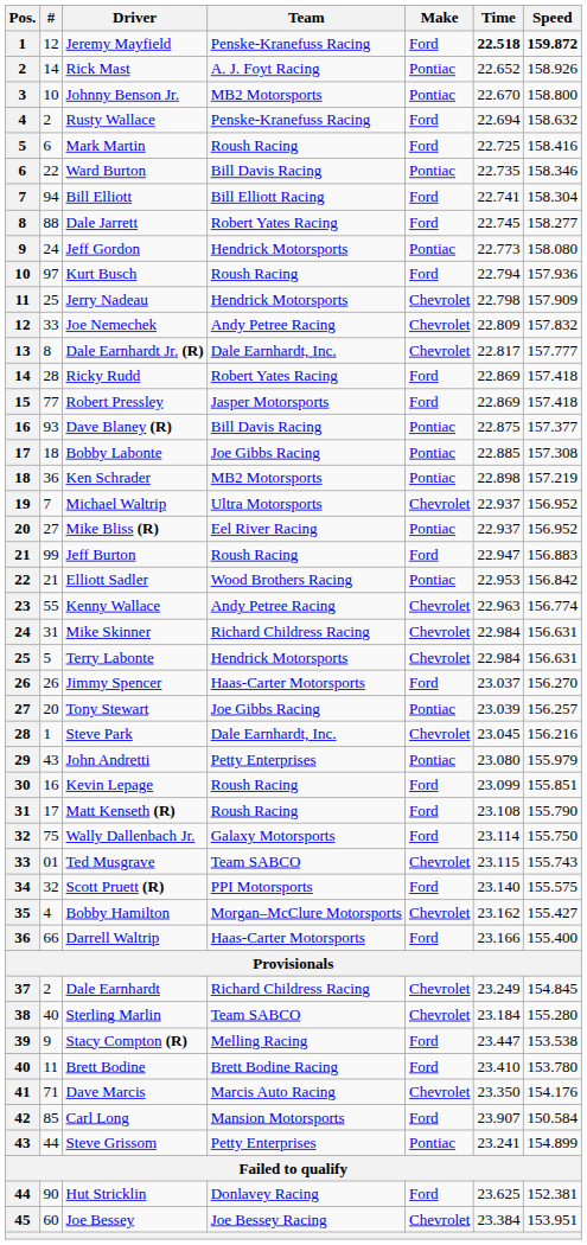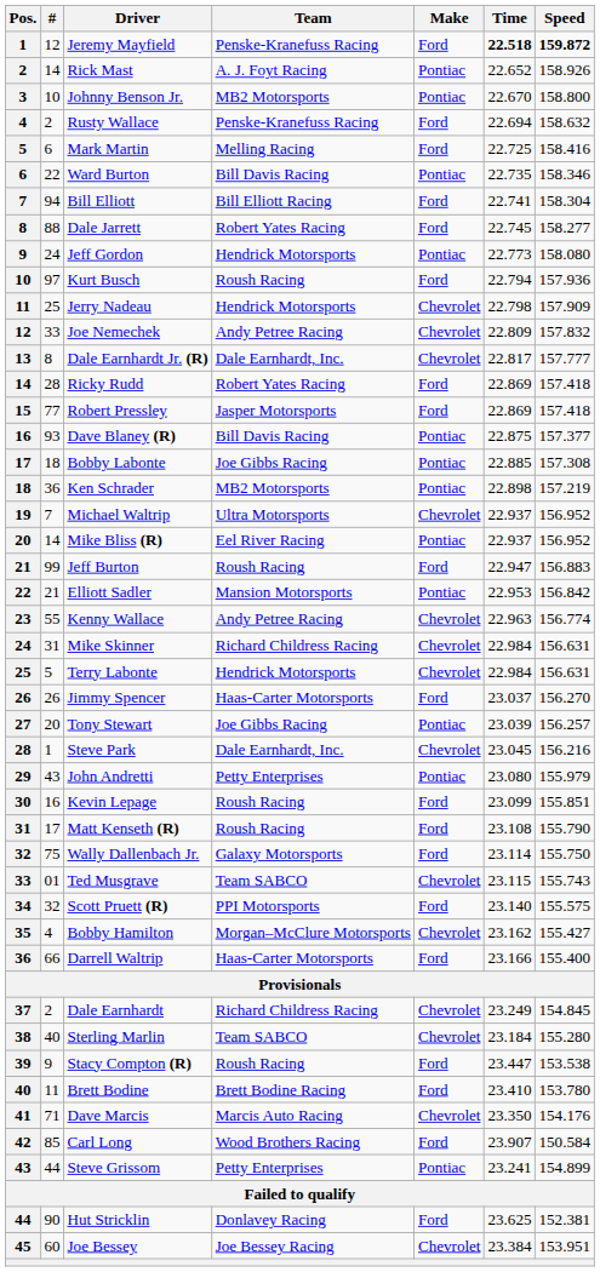 <table class="wikitable" style="font-size:95%">
 <tr>
 <th>Pos.</th>
 <th>#</th>
 <th>Driver</th>
 <th>Team</th>
 <th>Make</th>
 <th>Time</th>
 <th>Speed</th>
 </tr>
 <tr>
 <th>1</th>
 <td>12</td>
 <td><a href='#'>Jeremy Mayfield</a></td>
 <td><a href='#'>Penske-Kranefuss Racing</a></td>
 <td><a href='#'>Ford</a></td>
 <td><strong>22.518</strong></td>
 <td><strong>159.872</strong></td>
 </tr>
 <tr>
 <th>2</th>
 <td>14</td>
 <td><a href='#'>Rick Mast</a></td>
 <td><a href='#'>A. J. Foyt Racing</a></td>
 <td><a href='#'>Pontiac</a></td>
 <td>22.652</td>
 <td>158.926</td>
 </tr>
 <tr>
 <th>3</th>
 <td>10</td>
 <td><a href='#'>Johnny Benson Jr.</a></td>
 <td><a href='#'>MB2 Motorsports</a></td>
 <td><a href='#'>Pontiac</a></td>
 <td>22.670</td>
 <td>158.800</td>
 </tr>
 <tr>
 <th>4</th>
 <td>2</td>
 <td><a href='#'>Rusty Wallace</a></td>
 <td><a href='#'>Penske-Kranefuss Racing</a></td>
 <td><a href='#'>Ford</a></td>
 <td>22.694</td>
 <td>158.632</td>
 </tr>
 <tr>
 <th>5</th>
 <td>6</td>
 <td><a href='#'>Mark Martin</a></td>
-<td><a href='#'>Roush Racing</a></td>
+<td><a href='#'>Melling Racing</a></td>
 <td><a href='#'>Ford</a></td>
 <td>22.725</td>
 <td>158.416</td>
 </tr>
 <tr>
 <th>6</th>
 <td>22</td>
 <td><a href='#'>Ward Burton</a></td>
 <td><a href='#'>Bill Davis Racing</a></td>
 <td><a href='#'>Pontiac</a></td>
 <td>22.735</td>
 <td>158.346</td>
 </tr>
 <tr>
 <th>7</th>
 <td>94</td>
 <td><a href='#'>Bill Elliott</a></td>
 <td><a href='#'>Bill Elliott Racing</a></td>
 <td><a href='#'>Ford</a></td>
 <td>22.741</td>
 <td>158.304</td>
 </tr>
 <tr>
 <th>8</th>
 <td>88</td>
 <td><a href='#'>Dale Jarrett</a></td>
 <td><a href='#'>Robert Yates Racing</a></td>
 <td><a href='#'>Ford</a></td>
 <td>22.745</td>
 <td>158.277</td>
 </tr>
 <tr>
 <th>9</th>
 <td>24</td>
 <td><a href='#'>Jeff Gordon</a></td>
 <td><a href='#'>Hendrick Motorsports</a></td>
 <td><a href='#'>Pontiac</a></td>
 <td>22.773</td>
 <td>158.080</td>
 </tr>
 <tr>
 <th>10</th>
 <td>97</td>
 <td><a href='#'>Kurt Busch</a></td>
 <td><a href='#'>Roush Racing</a></td>
 <td><a href='#'>Ford</a></td>
 <td>22.794</td>
 <td>157.936</td>
 </tr>
 <tr>
 <th>11</th>
 <td>25</td>
 <td><a href='#'>Jerry Nadeau</a></td>
 <td><a href='#'>Hendrick Motorsports</a></td>
 <td><a href='#'>Chevrolet</a></td>
 <td>22.798</td>
 <td>157.909</td>
 </tr>
 <tr>
 <th>12</th>
 <td>33</td>
 <td><a href='#'>Joe Nemechek</a></td>
 <td><a href='#'>Andy Petree Racing</a></td>
 <td><a href='#'>Chevrolet</a></td>
 <td>22.809</td>
 <td>157.832</td>
 </tr>
 <tr>
 <th>13</th>
 <td>8</td>
 <td><a href='#'>Dale Earnhardt Jr.</a> <strong>(R)</strong></td>
 <td><a href='#'>Dale Earnhardt, Inc.</a></td>
 <td><a href='#'>Chevrolet</a></td>
 <td>22.817</td>
 <td>157.777</td>
 </tr>
 <tr>
 <th>14</th>
 <td>28</td>
 <td><a href='#'>Ricky Rudd</a></td>
 <td><a href='#'>Robert Yates Racing</a></td>
 <td><a href='#'>Ford</a></td>
 <td>22.869</td>
 <td>157.418</td>
 </tr>
 <tr>
 <th>15</th>
 <td>77</td>
 <td><a href='#'>Robert Pressley</a></td>
 <td><a href='#'>Jasper Motorsports</a></td>
 <td><a href='#'>Ford</a></td>
 <td>22.869</td>
 <td>157.418</td>
 </tr>
 <tr>
 <th>16</th>
 <td>93</td>
 <td><a href='#'>Dave Blaney</a> <strong>(R)</strong></td>
 <td><a href='#'>Bill Davis Racing</a></td>
 <td><a href='#'>Pontiac</a></td>
 <td>22.875</td>
 <td>157.377</td>
 </tr>
 <tr>
 <th>17</th>
 <td>18</td>
 <td><a href='#'>Bobby Labonte</a></td>
 <td><a href='#'>Joe Gibbs Racing</a></td>
 <td><a href='#'>Pontiac</a></td>
 <td>22.885</td>
 <td>157.308</td>
 </tr>
 <tr>
 <th>18</th>
 <td>36</td>
 <td><a href='#'>Ken Schrader</a></td>
 <td><a href='#'>MB2 Motorsports</a></td>
 <td><a href='#'>Pontiac</a></td>
 <td>22.898</td>
 <td>157.219</td>
 </tr>
 <tr>
 <th>19</th>
 <td>7</td>
 <td><a href='#'>Michael Waltrip</a></td>
 <td><a href='#'>Ultra Motorsports</a></td>
 <td><a href='#'>Chevrolet</a></td>
 <td>22.937</td>
 <td>156.952</td>
 </tr>
 <tr>
 <th>20</th>
-<td>27</td>
+<td>14</td>
 <td><a href='#'>Mike Bliss</a> <strong>(R)</strong></td>
 <td><a href='#'>Eel River Racing</a></td>
 <td><a href='#'>Pontiac</a></td>
 <td>22.937</td>
 <td>156.952</td>
 </tr>
 <tr>
 <th>21</th>
 <td>99</td>
 <td><a href='#'>Jeff Burton</a></td>
 <td><a href='#'>Roush Racing</a></td>
 <td><a href='#'>Ford</a></td>
 <td>22.947</td>
 <td>156.883</td>
 </tr>
 <tr>
 <th>22</th>
 <td>21</td>
 <td><a href='#'>Elliott Sadler</a></td>
-<td><a href='#'>Wood Brothers Racing</a></td>
+<td><a href='#'>Mansion Motorsports</a></td>
 <td><a href='#'>Pontiac</a></td>
 <td>22.953</td>
 <td>156.842</td>
 </tr>
 <tr>
 <th>23</th>
 <td>55</td>
 <td><a href='#'>Kenny Wallace</a></td>
 <td><a href='#'>Andy Petree Racing</a></td>
 <td><a href='#'>Chevrolet</a></td>
 <td>22.963</td>
 <td>156.774</td>
 </tr>
 <tr>
 <th>24</th>
 <td>31</td>
 <td><a href='#'>Mike Skinner</a></td>
 <td><a href='#'>Richard Childress Racing</a></td>
 <td><a href='#'>Chevrolet</a></td>
 <td>22.984</td>
 <td>156.631</td>
 </tr>
 <tr>
 <th>25</th>
 <td>5</td>
 <td><a href='#'>Terry Labonte</a></td>
 <td><a href='#'>Hendrick Motorsports</a></td>
 <td><a href='#'>Chevrolet</a></td>
 <td>22.984</td>
 <td>156.631</td>
 </tr>
 <tr>
 <th>26</th>
 <td>26</td>
 <td><a href='#'>Jimmy Spencer</a></td>
 <td><a href='#'>Haas-Carter Motorsports</a></td>
 <td><a href='#'>Ford</a></td>
 <td>23.037</td>
 <td>156.270</td>
 </tr>
 <tr>
 <th>27</th>
 <td>20</td>
 <td><a href='#'>Tony Stewart</a></td>
 <td><a href='#'>Joe Gibbs Racing</a></td>
 <td><a href='#'>Pontiac</a></td>
 <td>23.039</td>
 <td>156.257</td>
 </tr>
 <tr>
 <th>28</th>
 <td>1</td>
 <td><a href='#'>Steve Park</a></td>
 <td><a href='#'>Dale Earnhardt, Inc.</a></td>
 <td><a href='#'>Chevrolet</a></td>
 <td>23.045</td>
 <td>156.216</td>
 </tr>
 <tr>
 <th>29</th>
 <td>43</td>
 <td><a href='#'>John Andretti</a></td>
 <td><a href='#'>Petty Enterprises</a></td>
 <td><a href='#'>Pontiac</a></td>
 <td>23.080</td>
 <td>155.979</td>
 </tr>
 <tr>
 <th>30</th>
 <td>16</td>
 <td><a href='#'>Kevin Lepage</a></td>
 <td><a href='#'>Roush Racing</a></td>
 <td><a href='#'>Ford</a></td>
 <td>23.099</td>
 <td>155.851</td>
 </tr>
 <tr>
 <th>31</th>
 <td>17</td>
 <td><a href='#'>Matt Kenseth</a> <strong>(R)</strong></td>
 <td><a href='#'>Roush Racing</a></td>
 <td><a href='#'>Ford</a></td>
 <td>23.108</td>
 <td>155.790</td>
 </tr>
 <tr>
 <th>32</th>
 <td>75</td>
 <td><a href='#'>Wally Dallenbach Jr.</a></td>
 <td><a href='#'>Galaxy Motorsports</a></td>
 <td><a href='#'>Ford</a></td>
 <td>23.114</td>
 <td>155.750</td>
 </tr>
 <tr>
 <th>33</th>
 <td>01</td>
 <td><a href='#'>Ted Musgrave</a></td>
 <td><a href='#'>Team SABCO</a></td>
 <td><a href='#'>Chevrolet</a></td>
 <td>23.115</td>
 <td>155.743</td>
 </tr>
 <tr>
 <th>34</th>
 <td>32</td>
 <td><a href='#'>Scott Pruett</a> <strong>(R)</strong></td>
 <td><a href='#'>PPI Motorsports</a></td>
 <td><a href='#'>Ford</a></td>
 <td>23.140</td>
 <td>155.575</td>
 </tr>
 <tr>
 <th>35</th>
 <td>4</td>
 <td><a href='#'>Bobby Hamilton</a></td>
 <td><a href='#'>Morgan–McClure Motorsports</a></td>
 <td><a href='#'>Chevrolet</a></td>
 <td>23.162</td>
 <td>155.427</td>
 </tr>
 <tr>
 <th>36</th>
 <td>66</td>
 <td><a href='#'>Darrell Waltrip</a></td>
 <td><a href='#'>Haas-Carter Motorsports</a></td>
 <td><a href='#'>Ford</a></td>
 <td>23.166</td>
 <td>155.400</td>
 </tr>
 <tr>
 <th colspan="7">Provisionals</th>
 </tr>
 <tr>
 <th>37</th>
 <td>2</td>
 <td><a href='#'>Dale Earnhardt</a></td>
 <td><a href='#'>Richard Childress Racing</a></td>
 <td><a href='#'>Chevrolet</a></td>
 <td>23.249</td>
 <td>154.845</td>
 </tr>
 <tr>
 <th>38</th>
 <td>40</td>
 <td><a href='#'>Sterling Marlin</a></td>
 <td><a href='#'>Team SABCO</a></td>
 <td><a href='#'>Chevrolet</a></td>
 <td>23.184</td>
 <td>155.280</td>
 </tr>
 <tr>
 <th>39</th>
 <td>9</td>
 <td><a href='#'>Stacy Compton</a> <strong>(R)</strong></td>
-<td><a href='#'>Melling Racing</a></td>
+<td><a href='#'>Roush Racing</a></td>
 <td><a href='#'>Ford</a></td>
 <td>23.447</td>
 <td>153.538</td>
 </tr>
 <tr>
 <th>40</th>
 <td>11</td>
 <td><a href='#'>Brett Bodine</a></td>
 <td><a href='#'>Brett Bodine Racing</a></td>
 <td><a href='#'>Ford</a></td>
 <td>23.410</td>
 <td>153.780</td>
 </tr>
 <tr>
 <th>41</th>
 <td>71</td>
 <td><a href='#'>Dave Marcis</a></td>
 <td><a href='#'>Marcis Auto Racing</a></td>
 <td><a href='#'>Chevrolet</a></td>
 <td>23.350</td>
 <td>154.176</td>
 </tr>
 <tr>
 <th>42</th>
 <td>85</td>
 <td><a href='#'>Carl Long</a></td>
-<td><a href='#'>Mansion Motorsports</a></td>
+<td><a href='#'>Wood Brothers Racing</a></td>
 <td><a href='#'>Ford</a></td>
 <td>23.907</td>
 <td>150.584</td>
 </tr>
 <tr>
 <th>43</th>
 <td>44</td>
 <td><a href='#'>Steve Grissom</a></td>
 <td><a href='#'>Petty Enterprises</a></td>
 <td><a href='#'>Pontiac</a></td>
 <td>23.241</td>
 <td>154.899</td>
 </tr>
 <tr>
 <th colspan="7">Failed to qualify</th>
 </tr>
 <tr>
 <th>44</th>
 <td>90</td>
 <td><a href='#'>Hut Stricklin</a></td>
 <td><a href='#'>Donlavey Racing</a></td>
 <td><a href='#'>Ford</a></td>
 <td>23.625</td>
 <td>152.381</td>
 </tr>
 <tr>
 <th>45</th>
 <td>60</td>
 <td><a href='#'>Joe Bessey</a></td>
 <td><a href='#'>Joe Bessey Racing</a></td>
 <td><a href='#'>Chevrolet</a></td>
 <td>23.384</td>
 <td>153.951</td>
 </tr>
 <tr>
 <th colspan="7"></th>
 </tr>
 </table>
